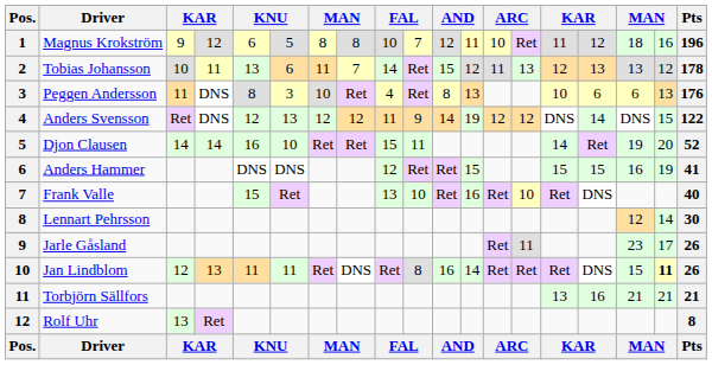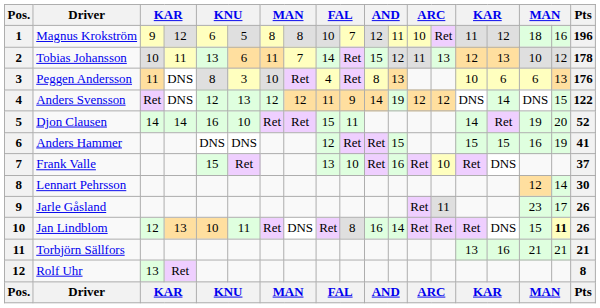 <table class="wikitable" style="font-size:85%; text-align:center">
 <tr valign="top">
 <th valign="middle">Pos.</th>
 <th valign="middle">Driver</th>
 <th colspan="2"><a href='#'>KAR</a><br></th>
 <th colspan="2"><a href='#'>KNU</a><br></th>
 <th colspan="2"><a href='#'>MAN</a><br></th>
 <th colspan="2"><a href='#'>FAL</a><br></th>
 <th colspan="2"><a href='#'>AND</a><br></th>
 <th colspan="2"><a href='#'>ARC</a><br></th>
 <th colspan="2"><a href='#'>KAR</a><br></th>
 <th colspan="2"><a href='#'>MAN</a><br></th>
 <th valign="middle">Pts</th>
 </tr>
 <tr>
 <th>1</th>
 <td align="left"> <a href='#'>Magnus Krokström</a></td>
 <td style="background:#FFFFBF;">9</td>
 <td style="background:#DFDFDF;">12</td>
 <td style="background:#FFFFBF;">6</td>
 <td style="background:#DFDFDF;">5</td>
 <td style="background:#FFFFBF;">8</td>
 <td style="background:#DFDFDF;">8</td>
 <td style="background:#DFDFDF;">10</td>
 <td style="background:#FFFFBF;">7</td>
 <td style="background:#DFDFDF;">12</td>
 <td style="background:#FFFFBF;">11</td>
 <td style="background:#FFFFBF;">10</td>
 <td style="background:#EFCFFF;">Ret</td>
 <td style="background:#DFDFDF;">11</td>
 <td style="background:#DFDFDF;">12</td>
 <td style="background:#DFFFDF;">18</td>
 <td style="background:#DFFFDF;">16</td>
 <th>196</th>
 </tr>
 <tr>
 <th>2</th>
 <td align="left"> <a href='#'>Tobias Johansson</a></td>
 <td style="background:#DFDFDF;">10</td>
 <td style="background:#FFFFBF;">11</td>
 <td style="background:#DFFFDF;">13</td>
 <td style="background:#FFDF9F;">6</td>
 <td style="background:#FFDF9F;">11</td>
 <td style="background:#FFFFBF;">7</td>
 <td style="background:#DFFFDF;">14</td>
 <td style="background:#EFCFFF;">Ret</td>
 <td style="background:#DFFFDF;">15</td>
 <td style="background:#DFDFDF;">12</td>
 <td style="background:#DFDFDF;">11</td>
 <td style="background:#DFFFDF;">13</td>
 <td style="background:#FFDF9F;">12</td>
 <td style="background:#FFDF9F;">13</td>
-<td style="background:#DFDFDF;">13</td>
+<td style="background:#DFDFDF;">10</td>
 <td style="background:#DFDFDF;">12</td>
 <th>178</th>
 </tr>
 <tr>
 <th>3</th>
 <td align="left"> <a href='#'>Peggen Andersson</a></td>
 <td style="background:#FFDF9F;">11</td>
 <td style="background:#FFFFFF;">DNS</td>
 <td style="background:#DFDFDF;">8</td>
 <td style="background:#FFFFBF;">3</td>
 <td style="background:#DFDFDF;">10</td>
 <td style="background:#EFCFFF;">Ret</td>
 <td style="background:#FFFFBF;">4</td>
 <td style="background:#EFCFFF;">Ret</td>
 <td style="background:#FFFFBF;">8</td>
 <td style="background:#FFDF9F;">13</td>
 <td></td>
 <td></td>
 <td style="background:#FFFFBF;">10</td>
 <td style="background:#FFFFBF;">6</td>
 <td style="background:#FFFFBF;">6</td>
 <td style="background:#FFDF9F;">13</td>
 <th>176</th>
 </tr>
 <tr>
 <th>4</th>
 <td align="left"> <a href='#'>Anders Svensson</a></td>
 <td style="background:#EFCFFF;">Ret</td>
 <td style="background:#FFFFFF;">DNS</td>
 <td style="background:#DFFFDF;">12</td>
 <td style="background:#DFFFDF;">13</td>
 <td style="background:#DFFFDF;">12</td>
 <td style="background:#FFDF9F;">12</td>
 <td style="background:#FFDF9F;">11</td>
 <td style="background:#FFDF9F;">9</td>
 <td style="background:#FFDF9F;">14</td>
 <td style="background:#DFFFDF;">19</td>
 <td style="background:#FFDF9F;">12</td>
 <td style="background:#FFDF9F;">12</td>
 <td style="background:#FFFFFF;">DNS</td>
 <td style="background:#DFFFDF;">14</td>
 <td style="background:#FFFFFF;">DNS</td>
 <td style="background:#DFFFDF;">15</td>
 <th>122</th>
 </tr>
 <tr>
 <th>5</th>
 <td align="left"> <a href='#'>Djon Clausen</a></td>
 <td style="background:#DFFFDF;">14</td>
 <td style="background:#DFFFDF;">14</td>
 <td style="background:#DFFFDF;">16</td>
 <td style="background:#DFFFDF;">10</td>
 <td style="background:#EFCFFF;">Ret</td>
 <td style="background:#EFCFFF;">Ret</td>
 <td style="background:#DFFFDF;">15</td>
 <td style="background:#DFFFDF;">11</td>
 <td></td>
 <td></td>
 <td></td>
 <td></td>
 <td style="background:#DFFFDF;">14</td>
 <td style="background:#EFCFFF;">Ret</td>
 <td style="background:#DFFFDF;">19</td>
 <td style="background:#DFFFDF;">20</td>
 <th>52</th>
 </tr>
 <tr>
 <th>6</th>
 <td align="left"> <a href='#'>Anders Hammer</a></td>
 <td></td>
 <td></td>
 <td style="background:#FFFFFF;">DNS</td>
 <td style="background:#FFFFFF;">DNS</td>
 <td></td>
 <td></td>
 <td style="background:#DFFFDF;">12</td>
 <td style="background:#EFCFFF;">Ret</td>
 <td style="background:#EFCFFF;">Ret</td>
 <td style="background:#DFFFDF;">15</td>
 <td></td>
 <td></td>
 <td style="background:#DFFFDF;">15</td>
 <td style="background:#DFFFDF;">15</td>
 <td style="background:#DFFFDF;">16</td>
 <td style="background:#DFFFDF;">19</td>
 <th>41</th>
 </tr>
 <tr>
 <th>7</th>
 <td align="left"> <a href='#'>Frank Valle</a></td>
 <td></td>
 <td></td>
 <td style="background:#DFFFDF;">15</td>
 <td style="background:#EFCFFF;">Ret</td>
 <td></td>
 <td></td>
 <td style="background:#DFFFDF;">13</td>
 <td style="background:#DFFFDF;">10</td>
 <td style="background:#EFCFFF;">Ret</td>
 <td style="background:#DFFFDF;">16</td>
 <td style="background:#EFCFFF;">Ret</td>
 <td style="background:#FFFFBF;">10</td>
 <td style="background:#EFCFFF;">Ret</td>
 <td style="background:#FFFFFF;">DNS</td>
 <td></td>
 <td></td>
-<th>40</th>
+<th>37</th>
 </tr>
 <tr>
 <th>8</th>
 <td align="left"> <a href='#'>Lennart Pehrsson</a></td>
 <td></td>
 <td></td>
 <td></td>
 <td></td>
 <td></td>
 <td></td>
 <td></td>
 <td></td>
 <td></td>
 <td></td>
 <td></td>
 <td></td>
 <td></td>
 <td></td>
 <td style="background:#FFDF9F;">12</td>
 <td style="background:#DFFFDF;">14</td>
 <th>30</th>
 </tr>
 <tr>
 <th>9</th>
 <td align="left"> <a href='#'>Jarle Gåsland</a></td>
 <td></td>
 <td></td>
 <td></td>
 <td></td>
 <td></td>
 <td></td>
 <td></td>
 <td></td>
 <td></td>
 <td></td>
 <td style="background:#EFCFFF;">Ret</td>
 <td style="background:#DFDFDF;">11</td>
 <td></td>
 <td></td>
 <td style="background:#DFFFDF;">23</td>
 <td style="background:#DFFFDF;">17</td>
 <th>26</th>
 </tr>
 <tr>
 <th>10</th>
 <td align="left"> <a href='#'>Jan Lindblom</a></td>
 <td style="background:#DFFFDF;">12</td>
 <td style="background:#FFDF9F;">13</td>
-<td style="background:#FFDF9F;">11</td>
+<td style="background:#FFDF9F;">10</td>
 <td style="background:#DFFFDF;">11</td>
 <td style="background:#EFCFFF;">Ret</td>
 <td style="background:#FFFFFF;">DNS</td>
 <td style="background:#EFCFFF;">Ret</td>
 <td style="background:#DFDFDF;">8</td>
 <td style="background:#DFFFDF;">16</td>
 <td style="background:#DFFFDF;">14</td>
 <td style="background:#EFCFFF;">Ret</td>
 <td style="background:#EFCFFF;">Ret</td>
 <td style="background:#EFCFFF;">Ret</td>
 <td style="background:#FFFFFF;">DNS</td>
 <td style="background:#DFFFDF;">15</td>
 <td style="background:#FFFFBF;"><strong>11</strong></td>
 <th>26</th>
 </tr>
 <tr>
 <th>11</th>
 <td align="left"> <a href='#'>Torbjörn Sällfors</a></td>
 <td></td>
 <td></td>
 <td></td>
 <td></td>
 <td></td>
 <td></td>
 <td></td>
 <td></td>
 <td></td>
 <td></td>
 <td></td>
 <td></td>
 <td style="background:#DFFFDF;">13</td>
 <td style="background:#DFFFDF;">16</td>
 <td style="background:#DFFFDF;">21</td>
 <td style="background:#DFFFDF;">21</td>
 <th>21</th>
 </tr>
 <tr>
 <th>12</th>
 <td align="left"> <a href='#'>Rolf Uhr</a></td>
 <td style="background:#DFFFDF;">13</td>
 <td style="background:#EFCFFF;">Ret</td>
 <td></td>
 <td></td>
 <td></td>
 <td></td>
 <td></td>
 <td></td>
 <td></td>
 <td></td>
 <td></td>
 <td></td>
 <td></td>
 <td></td>
 <td></td>
 <td></td>
 <th>8</th>
 </tr>
 <tr>
 <th valign="middle">Pos.</th>
 <th valign="middle">Driver</th>
 <th colspan="2"><a href='#'>KAR</a><br></th>
 <th colspan="2"><a href='#'>KNU</a><br></th>
 <th colspan="2"><a href='#'>MAN</a><br></th>
 <th colspan="2"><a href='#'>FAL</a><br></th>
 <th colspan="2"><a href='#'>AND</a><br></th>
 <th colspan="2"><a href='#'>ARC</a><br></th>
 <th colspan="2"><a href='#'>KAR</a><br></th>
 <th colspan="2"><a href='#'>MAN</a><br></th>
 <th valign="middle">Pts</th>
 </tr>
 </table>
